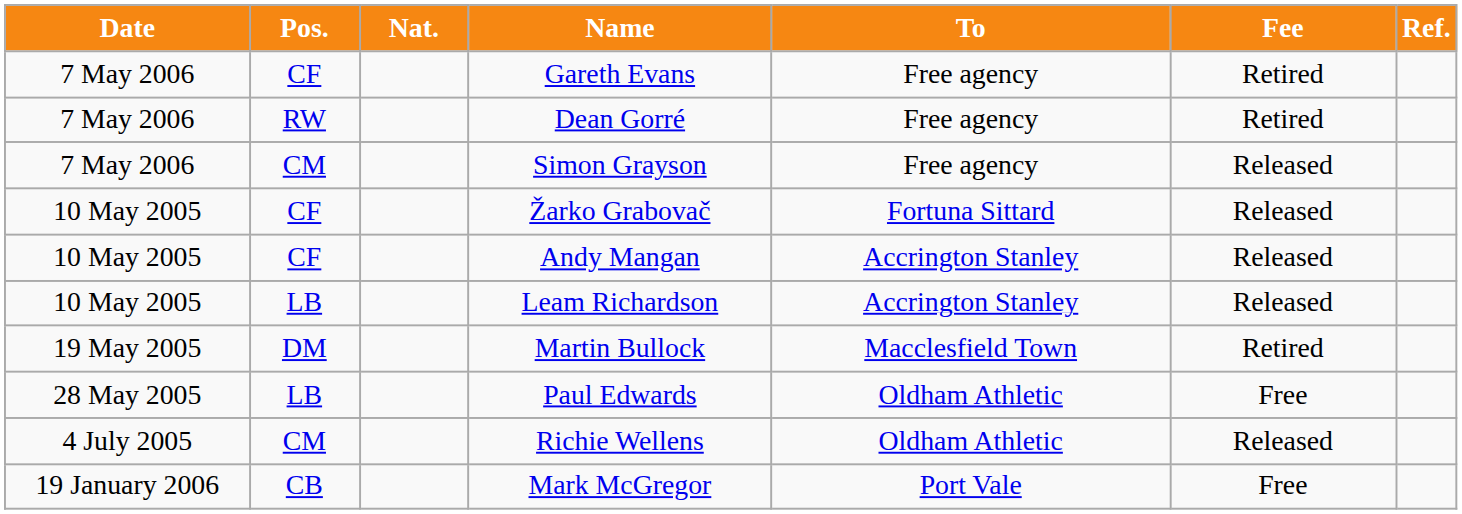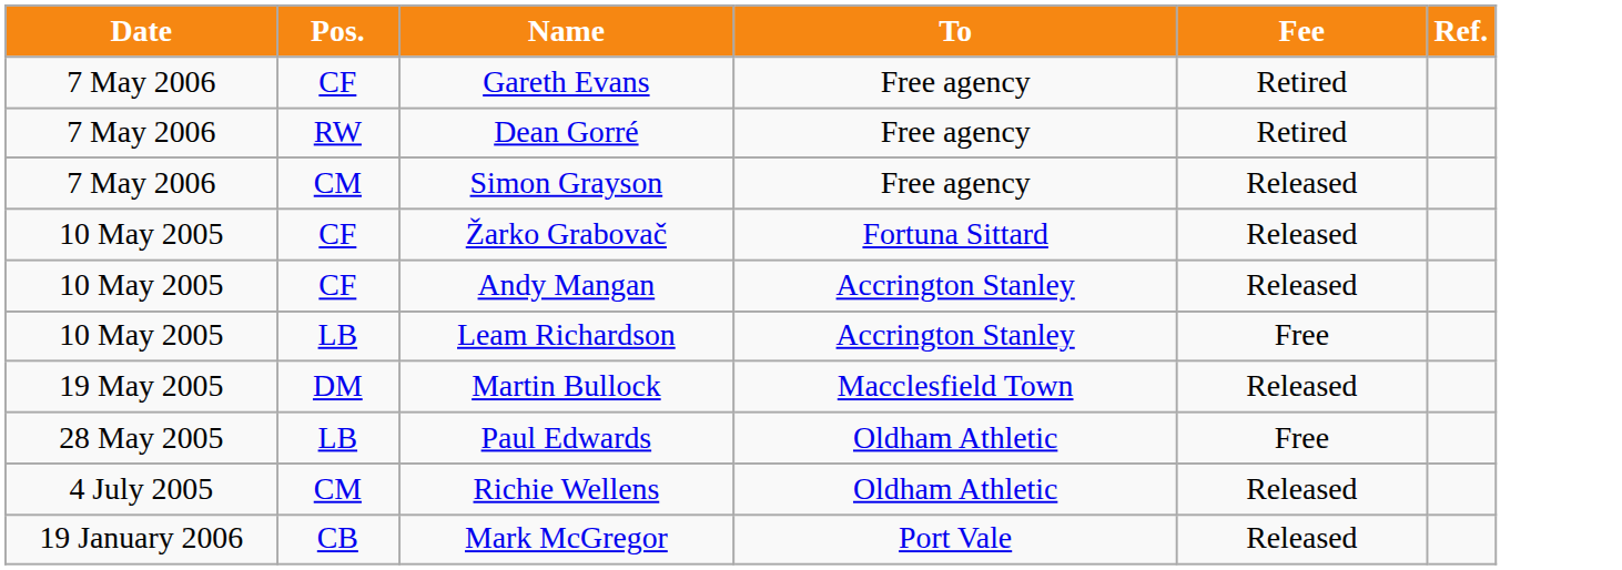 <table class="wikitable"  style="text-align:center; font-size:90%; ">
 <tr>
 <th style="background:#F68712; color:#FFFFFF; width:120px;">Date</th>
 <th style="background:#F68712; color:#FFFFFF; width:50px;">Pos.</th>
-<th style="background:#F68712; color:#FFFFFF; width:50px;">Nat.</th>
 <th style="background:#F68712; color:#FFFFFF; width:150px;">Name</th>
 <th style="background:#F68712; color:#FFFFFF; width:200px;">To</th>
 <th style="background:#F68712; color:#FFFFFF; width:110px;">Fee</th>
 <th style="background:#F68712; color:#FFFFFF; width:25px;">Ref.</th>
 </tr>
 <tr>
 <td>7 May 2006</td>
 <td><a href='#'>CF</a></td>
-<td></td>
 <td><a href='#'>Gareth Evans</a></td>
 <td>Free agency</td>
 <td>Retired</td>
 <td></td>
 </tr>
 <tr>
 <td>7 May 2006</td>
 <td><a href='#'>RW</a></td>
-<td></td>
 <td><a href='#'>Dean Gorré</a></td>
 <td>Free agency</td>
 <td>Retired</td>
 <td></td>
 </tr>
 <tr>
 <td>7 May 2006</td>
 <td><a href='#'>CM</a></td>
-<td></td>
 <td><a href='#'>Simon Grayson</a></td>
 <td>Free agency</td>
 <td>Released</td>
 <td></td>
 </tr>
 <tr>
 <td>10 May 2005</td>
 <td><a href='#'>CF</a></td>
-<td></td>
 <td><a href='#'>Žarko Grabovač</a></td>
 <td><a href='#'>Fortuna Sittard</a></td>
 <td>Released</td>
 <td></td>
 </tr>
 <tr>
 <td>10 May 2005</td>
 <td><a href='#'>CF</a></td>
-<td></td>
 <td><a href='#'>Andy Mangan</a></td>
 <td><a href='#'>Accrington Stanley</a></td>
 <td>Released</td>
 <td></td>
 </tr>
 <tr>
 <td>10 May 2005</td>
 <td><a href='#'>LB</a></td>
-<td></td>
 <td><a href='#'>Leam Richardson</a></td>
 <td><a href='#'>Accrington Stanley</a></td>
-<td>Released</td>
+<td>Free</td>
 <td></td>
 </tr>
 <tr>
 <td>19 May 2005</td>
 <td><a href='#'>DM</a></td>
-<td></td>
 <td><a href='#'>Martin Bullock</a></td>
 <td><a href='#'>Macclesfield Town</a></td>
-<td>Retired</td>
+<td>Released</td>
 <td></td>
 </tr>
 <tr>
 <td>28 May 2005</td>
 <td><a href='#'>LB</a></td>
-<td></td>
 <td><a href='#'>Paul Edwards</a></td>
 <td><a href='#'>Oldham Athletic</a></td>
 <td>Free</td>
 <td></td>
 </tr>
 <tr>
 <td>4 July 2005</td>
 <td><a href='#'>CM</a></td>
-<td></td>
 <td><a href='#'>Richie Wellens</a></td>
 <td><a href='#'>Oldham Athletic</a></td>
 <td>Released</td>
 <td></td>
 </tr>
 <tr>
 <td>19 January 2006</td>
 <td><a href='#'>CB</a></td>
-<td></td>
 <td><a href='#'>Mark McGregor</a></td>
 <td><a href='#'>Port Vale</a></td>
-<td>Free</td>
+<td>Released</td>
 <td></td>
 </tr>
 </table>
